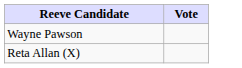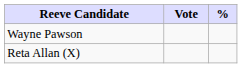 <table class="wikitable">
 <tr>
 <th style="background:#ddf; width:200px;">Reeve Candidate</th>
 <th style="background:#ddf; width:50px;">Vote</th>
+<th style="background:#ddf; width:30px;">%</th>
 </tr>
 <tr>
 <td>Wayne Pawson</td>
+<td></td>
 <td></td>
 </tr>
 <tr>
 <td>Reta Allan (X)</td>
 <td></td>
+<td></td>
 </tr>
 </table>
